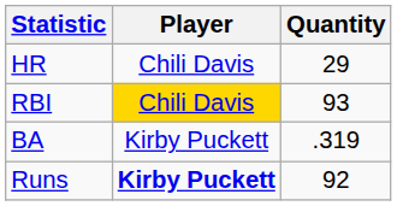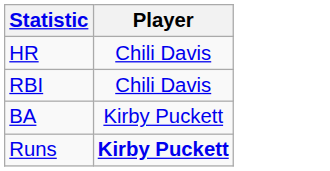 <table class="wikitable" style="text-align: center;">
 <tr>
 <th><a href='#'>Statistic</a></th>
 <th>Player</th>
-<th>Quantity</th>
 </tr>
 <tr>
 <td align="left"><a href='#'>HR</a></td>
 <td><a href='#'>Chili Davis</a></td>
-<td>29</td>
 </tr>
 <tr>
 <td align="left"><a href='#'>RBI</a></td>
-<td style="background: gold;"><a href='#'>Chili Davis</a></td>
-<td>93</td>
+<td><a href='#'>Chili Davis</a></td>
 </tr>
 <tr>
 <td align="left"><a href='#'>BA</a></td>
 <td><a href='#'>Kirby Puckett</a></td>
-<td>.319</td>
 </tr>
 <tr>
 <td align="left"><a href='#'>Runs</a></td>
 <td><strong><a href='#'>Kirby Puckett</a></strong></td>
-<td>92</td>
 </tr>
 </table>
